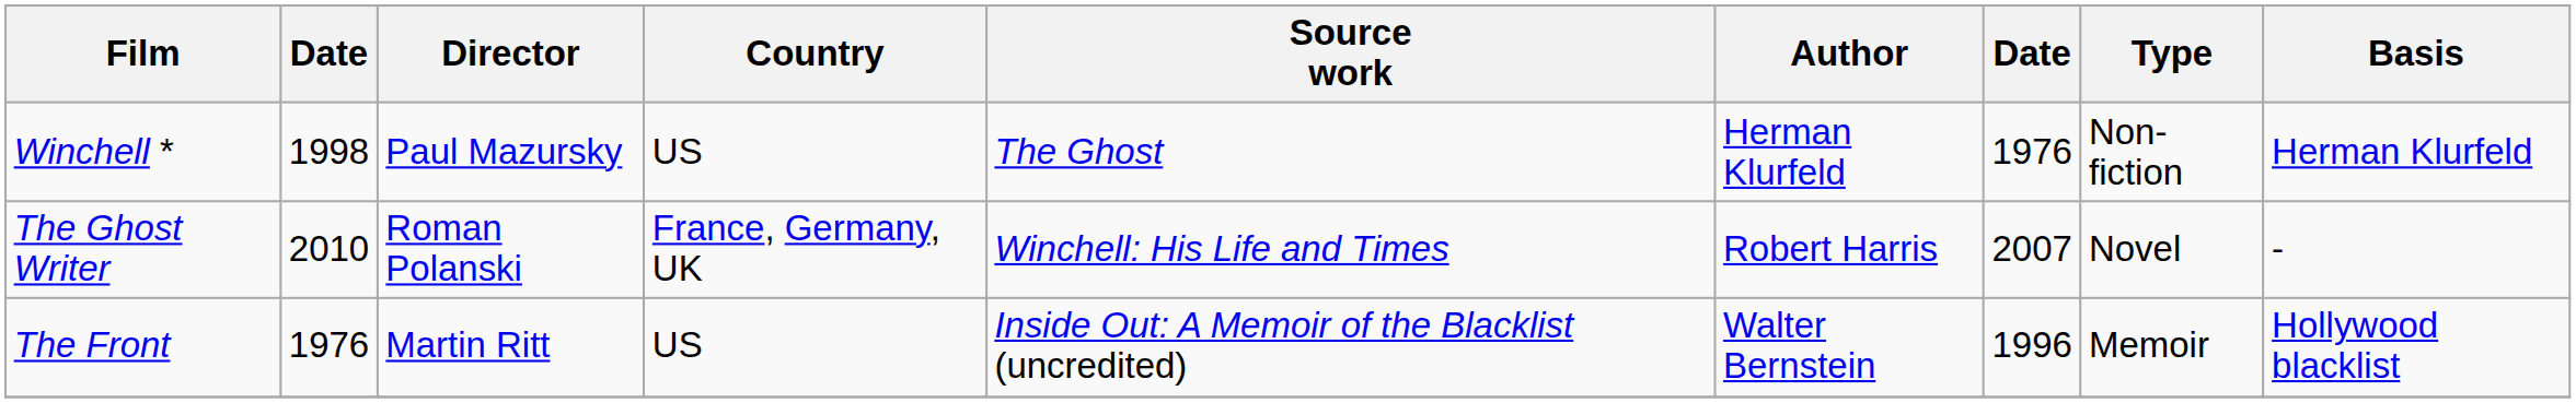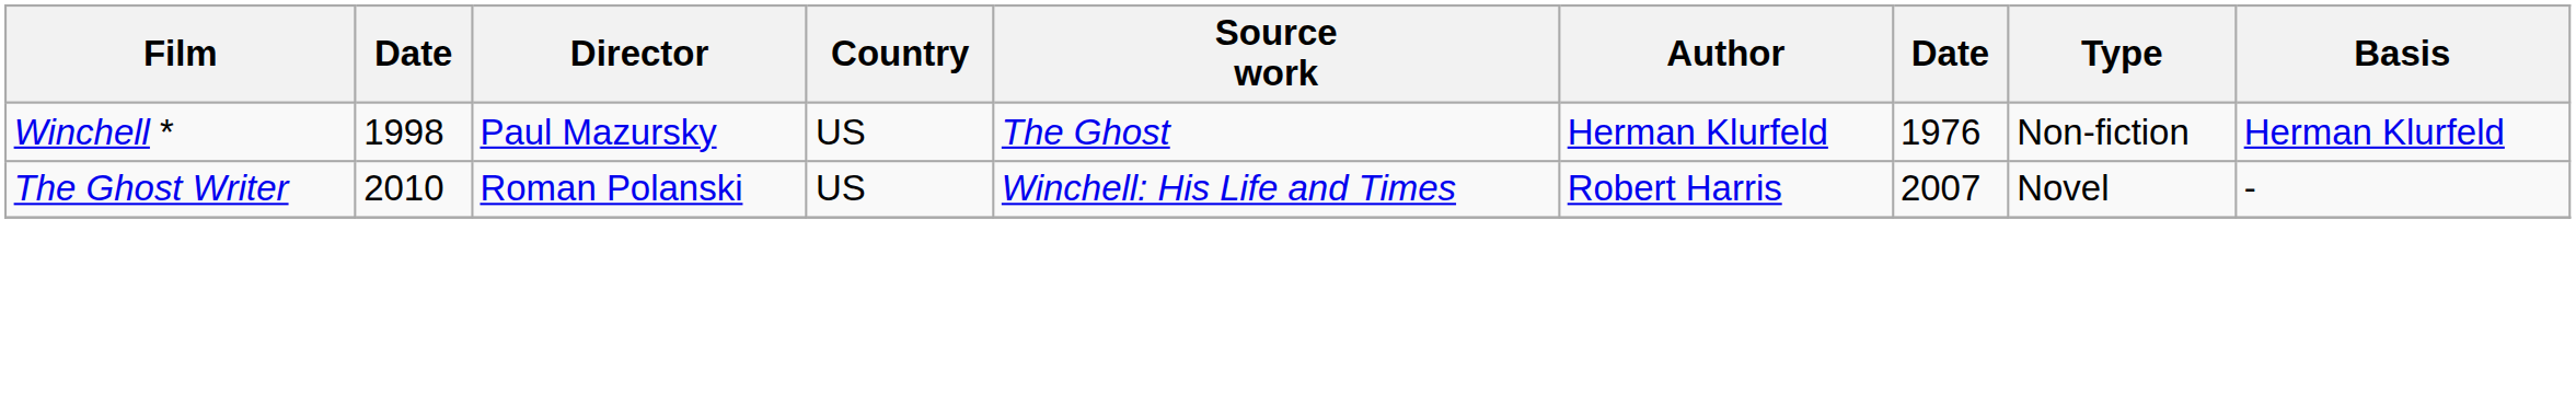 <table class="wikitable" style=width:90%>
 <tr bgcolor="#CCCCCC">
 <th>Film</th>
 <th>Date</th>
 <th>Director</th>
 <th>Country</th>
 <th>Source<br>work</th>
 <th>Author</th>
 <th>Date</th>
 <th>Type</th>
 <th>Basis</th>
 </tr>
 <tr>
 <td><em><a href='#'>Winchell</a></em> *</td>
 <td>1998</td>
 <td><a href='#'>Paul Mazursky</a></td>
 <td>US</td>
 <td><em><a href='#'>The Ghost</a></em></td>
 <td><a href='#'>Herman Klurfeld</a></td>
 <td>1976 </td>
 <td>Non-fiction</td>
 <td><a href='#'>Herman Klurfeld</a></td>
 </tr>
 <tr>
 <td><em><a href='#'>The Ghost Writer</a></em></td>
 <td>2010</td>
 <td><a href='#'>Roman Polanski</a></td>
-<td><a href='#'>France</a>, <a href='#'>Germany</a>, UK</td>
+<td>US</td>
 <td><em><a href='#'>Winchell: His Life and Times</a></em></td>
 <td><a href='#'>Robert Harris</a></td>
 <td>2007</td>
 <td>Novel</td>
 <td>-</td>
 </tr>
 <tr>
-<td><em><a href='#'>The Front</a></em> </td>
-<td>1976</td>
-<td><a href='#'>Martin Ritt</a></td>
-<td>US</td>
-<td><em><a href='#'>Inside Out: A Memoir of the Blacklist</a></em> (uncredited)</td>
-<td><a href='#'>Walter Bernstein</a></td>
-<td>1996</td>
-<td>Memoir</td>
-<td><a href='#'>Hollywood blacklist</a></td>
-</tr>
-<tr>
 </tr>
 </table>
